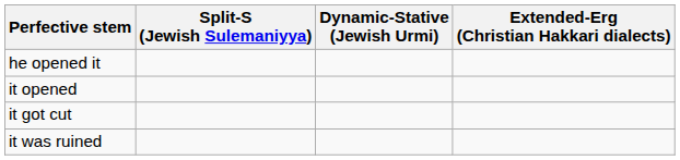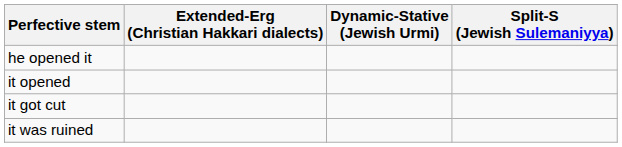 <table class="wikitable" align="center">
 <tr>
 <th>Perfective stem</th>
+<th>Extended-Erg <br>(Christian Hakkari dialects)</th>
+<th>Dynamic-Stative <br>(Jewish Urmi)</th>
 <th>Split-S <br> (Jewish <a href='#'>Sulemaniyya</a>)</th>
-<th>Dynamic-Stative <br>(Jewish Urmi)</th>
-<th>Extended-Erg <br>(Christian Hakkari dialects)</th>
 </tr>
 <tr>
 <td>he opened it</td>
 <td></td>
 <td></td>
 <td></td>
 </tr>
 <tr>
 <td>it opened</td>
 <td></td>
 <td></td>
 <td></td>
 </tr>
 <tr>
 <td>it got cut</td>
 <td></td>
 <td></td>
 <td></td>
 </tr>
 <tr>
 <td>it was ruined</td>
 <td></td>
 <td></td>
 <td></td>
 </tr>
 </table>
